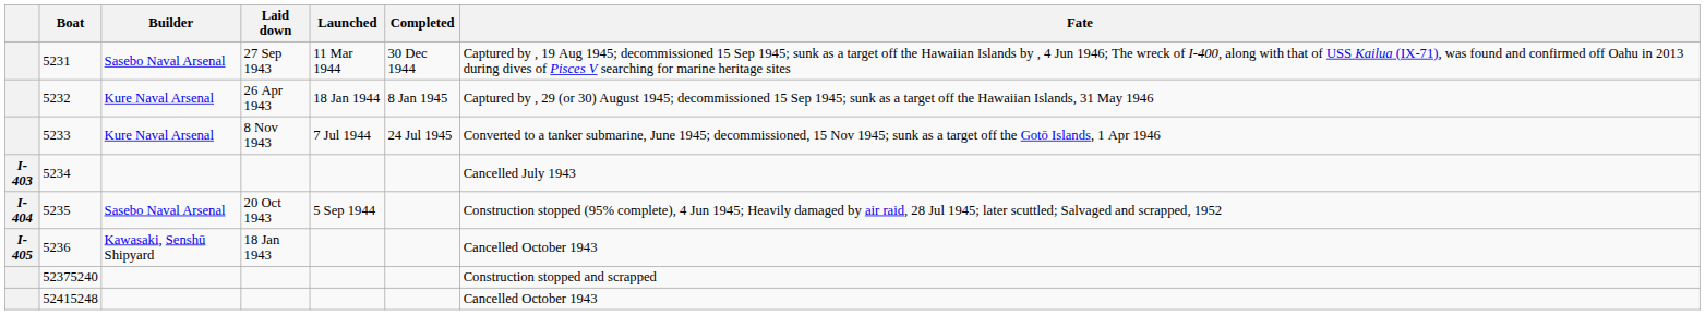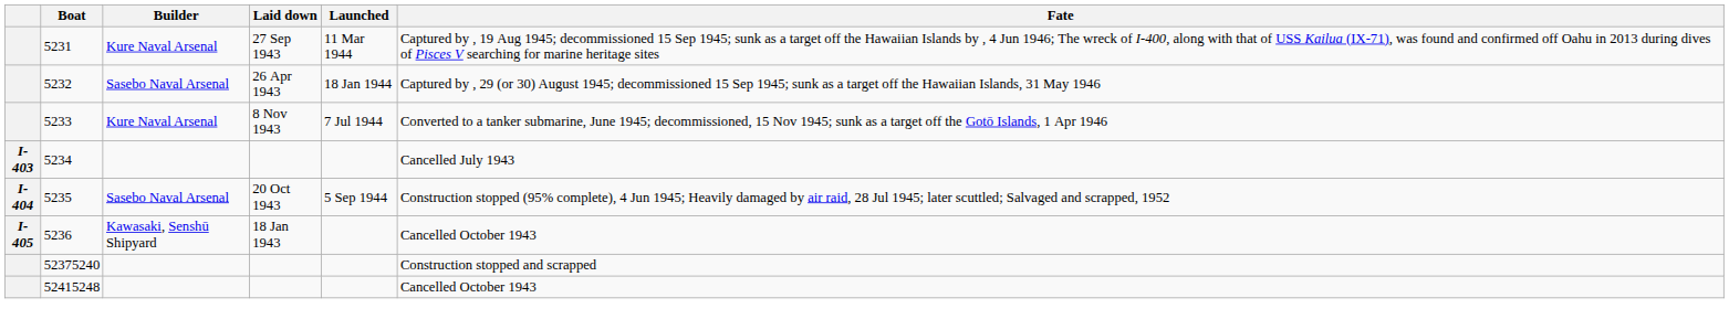 <table class="wikitable sortable plainrowheaders">
 <tr>
 <th scope="col"></th>
 <th scope="col">Boat</th>
 <th scope="col">Builder</th>
 <th scope="col">Laid down</th>
 <th scope="col">Launched</th>
-<th scope="col">Completed</th>
 <th scope="col">Fate</th>
 </tr>
 <tr>
 <th scope="row"></th>
 <td>5231</td>
-<td><a href='#'>Sasebo Naval Arsenal</a></td>
+<td><a href='#'>Kure Naval Arsenal</a></td>
 <td>27 Sep 1943</td>
 <td>11 Mar 1944</td>
-<td>30 Dec 1944</td>
 <td>Captured by , 19 Aug 1945; decommissioned 15 Sep 1945; sunk as a target off the Hawaiian Islands by , 4 Jun 1946; The wreck of <em>I-400</em>, along with that of <a href='#'>USS <em>Kailua</em> (IX-71)</a>, was found and confirmed off Oahu in 2013 during dives of <em><a href='#'>Pisces V</a></em> searching for marine heritage sites</td>
 </tr>
 <tr>
 <th scope="row"></th>
 <td>5232</td>
-<td><a href='#'>Kure Naval Arsenal</a></td>
+<td><a href='#'>Sasebo Naval Arsenal</a></td>
 <td>26 Apr 1943</td>
 <td>18 Jan 1944</td>
-<td>8 Jan 1945</td>
 <td>Captured by , 29 (or 30) August 1945; decommissioned 15 Sep 1945; sunk as a target off the Hawaiian Islands, 31 May 1946</td>
 </tr>
 <tr>
 <th scope="row"></th>
 <td>5233</td>
 <td><a href='#'>Kure Naval Arsenal</a></td>
 <td>8 Nov 1943</td>
 <td>7 Jul 1944</td>
-<td>24 Jul 1945</td>
 <td>Converted to a tanker submarine, June 1945; decommissioned, 15 Nov 1945; sunk as a target off the <a href='#'>Gotō Islands</a>, 1 Apr 1946</td>
 </tr>
 <tr>
 <th scope="row"><em>I-403</em></th>
 <td>5234</td>
-<td></td>
 <td></td>
 <td></td>
 <td></td>
 <td>Cancelled July 1943</td>
 </tr>
 <tr>
 <th scope="row"><em>I-404</em></th>
 <td>5235</td>
 <td><a href='#'>Sasebo Naval Arsenal</a></td>
 <td>20 Oct 1943</td>
 <td>5 Sep 1944</td>
-<td></td>
 <td>Construction stopped (95% complete), 4 Jun 1945; Heavily damaged by <a href='#'>air raid</a>, 28 Jul 1945; later scuttled; Salvaged and scrapped, 1952</td>
 </tr>
 <tr>
 <th scope="row"><em>I-405</em></th>
 <td>5236</td>
 <td><a href='#'>Kawasaki</a>, <a href='#'>Senshū</a> Shipyard</td>
 <td>18 Jan 1943</td>
 <td></td>
-<td></td>
 <td>Cancelled October 1943</td>
 </tr>
 <tr>
 <th scope="row"></th>
 <td>52375240</td>
-<td></td>
 <td></td>
 <td></td>
 <td></td>
 <td>Construction stopped and scrapped</td>
 </tr>
 <tr>
 <th scope="row"></th>
 <td>52415248</td>
 <td></td>
 <td></td>
 <td></td>
-<td></td>
 <td>Cancelled October 1943</td>
 </tr>
 </table>
